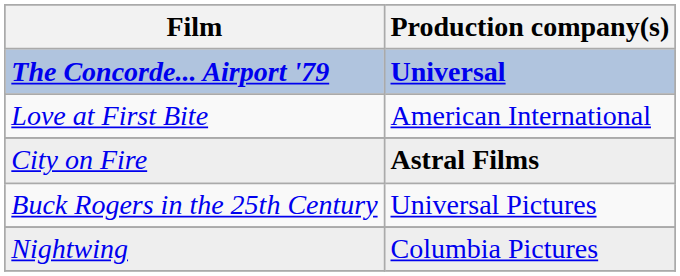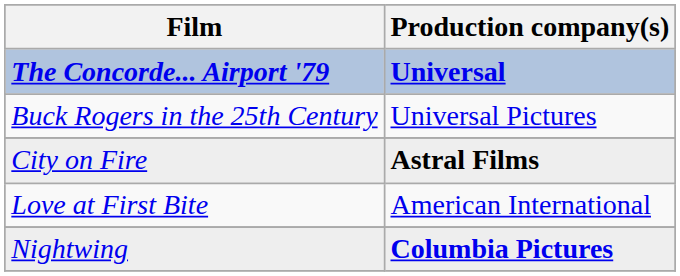 <table class="wikitable sortable plainrowheaders">
 <tr>
 <th>Film</th>
 <th class="unsortable">Production company(s)</th>
 </tr>
 <tr style="background:#B0C4DE">
 <td><strong><em><a href='#'>The Concorde... Airport '79</a></em></strong></td>
 <td><strong><a href='#'>Universal</a></strong></td>
 </tr>
 <tr>
-<td><em><a href='#'>Love at First Bite</a></em></td>
-<td><a href='#'>American International</a></td>
+<td><em><a href='#'>Buck Rogers in the 25th Century</a></em></td>
+<td><a href='#'>Universal Pictures</a></td>
 </tr>
 <tr>
 </tr>
 <tr style="background:#eee;">
 <td><em><a href='#'>City on Fire</a></em></td>
 <td><strong>Astral Films</strong></td>
 </tr>
 <tr>
-<td><em><a href='#'>Buck Rogers in the 25th Century</a></em></td>
-<td><a href='#'>Universal Pictures</a></td>
+<td><em><a href='#'>Love at First Bite</a></em></td>
+<td><a href='#'>American International</a></td>
 </tr>
 <tr>
 </tr>
 <tr style="background:#eee;">
 <td><em><a href='#'>Nightwing</a></em></td>
-<td><a href='#'>Columbia Pictures</a></td>
+<td><strong><a href='#'>Columbia Pictures</a></strong></td>
 </tr>
 </table>
